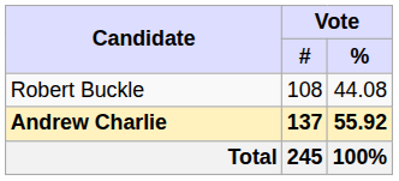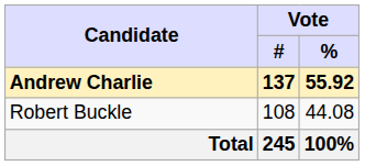 <table class="wikitable">
 <tr>
 <th rowspan="2" width="200px" style="background:#ddf;">Candidate</th>
 <th colspan="2" width="50px" style="background:#ddf;">Vote</th>
 </tr>
 <tr>
 <th style="background:#ddf;">#</th>
 <th style="background:#ddf;">%</th>
 </tr>
 <tr>
+<td style="background:#fff2bf;"><strong>Andrew Charlie </strong></td>
+<td style="text-align:right;background:#fff2bf;"><strong>137</strong></td>
+<td style="text-align:right;background:#fff2bf;"><strong>55.92</strong></td>
+</tr>
+<tr>
 <td>Robert Buckle</td>
 <td style="text-align:right;">108</td>
 <td style="text-align:right;">44.08</td>
-</tr>
-<tr>
-<td style="background:#fff2bf;"><strong>Andrew Charlie </strong></td>
-<td style="text-align:right;background:#fff2bf;"><strong>137</strong></td>
-<td style="text-align:right;background:#fff2bf;"><strong>55.92</strong></td>
 </tr>
 <tr>
 <td style="text-align:right;background-color:#f2f2f2;"><strong>Total</strong></td>
 <td style="text-align:right;background-color:#f2f2f2;"><strong>245</strong></td>
 <td style="text-align:right;background-color:#f2f2f2;"><strong>100%</strong></td>
 </tr>
 </table>
